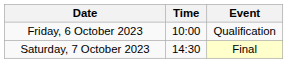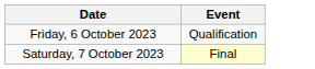 <table class = "wikitable" style="text-align:center;">
 <tr>
 <th width=220>Date</th>
-<th width=50>Time</th>
 <th width=100>Event</th>
 </tr>
 <tr>
 <td>Friday, 6 October 2023</td>
-<td>10:00</td>
 <td>Qualification</td>
 </tr>
 <tr>
 <td>Saturday, 7 October 2023</td>
-<td>14:30</td>
 <td bgcolor=ffffcc>Final</td>
 </tr>
 </table>
